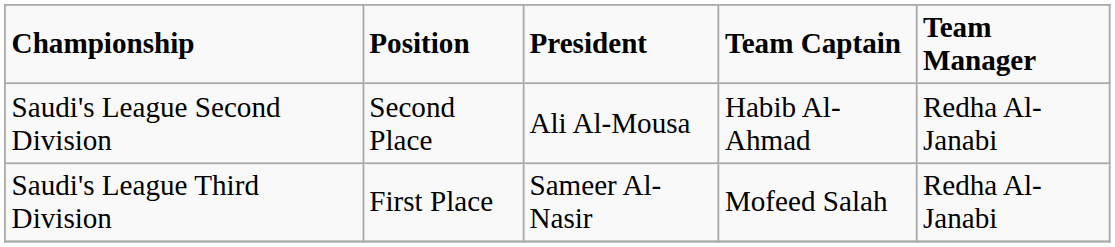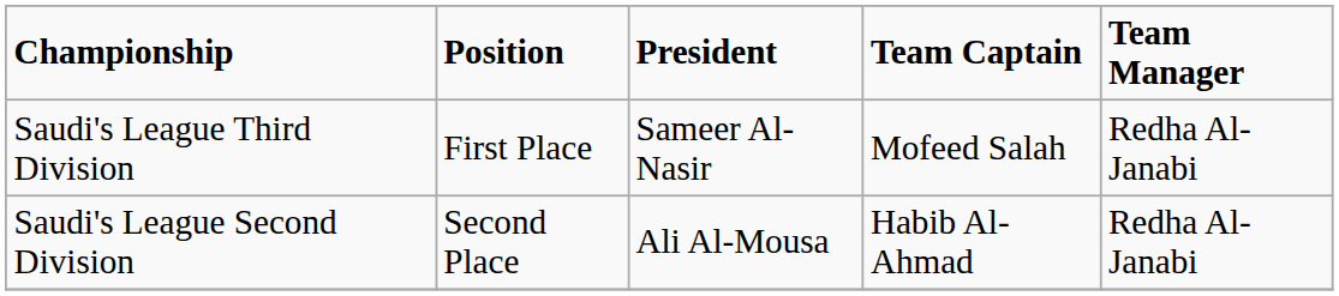 <table class="wikitable">
 <tr>
 <td><strong>Championship</strong></td>
 <td><strong>Position</strong></td>
 <td><strong>President</strong></td>
 <td><strong>Team Captain</strong></td>
 <td><strong>Team Manager</strong></td>
 </tr>
 <tr>
+<td>Saudi's League Third Division</td>
+<td>First Place</td>
+<td> Sameer Al-Nasir</td>
+<td> Mofeed Salah</td>
+<td> Redha Al-Janabi</td>
+</tr>
+<tr>
 <td>Saudi's League Second Division</td>
 <td>Second Place</td>
 <td> Ali Al-Mousa</td>
 <td> Habib Al-Ahmad</td>
 <td> Redha Al-Janabi</td>
 </tr>
 <tr>
-<td>Saudi's League Third Division</td>
-<td>First Place</td>
-<td> Sameer Al-Nasir</td>
-<td> Mofeed Salah</td>
-<td> Redha Al-Janabi</td>
-</tr>
-<tr>
 </tr>
 </table>
